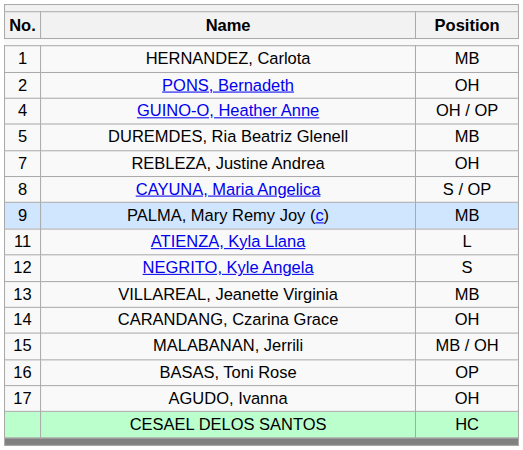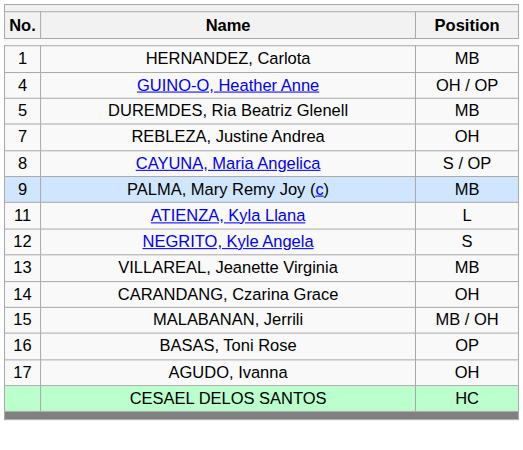 <table class='wikitable mw-collapsible mw-collapsed' style="text-align: center; width: 500px; border: none">
 <tr>
 <th style='text-align: center;' colspan=3></th>
 </tr>
 <tr>
 <th style='width: 7%;'>No.</th>
 <th>Name</th>
 <th style='width: 20%;'>Position</th>
 </tr>
 <tr>
 <td style='border: none;'></td>
 </tr>
 <tr>
 <td>1</td>
 <td>HERNANDEZ, Carlota</td>
 <td>MB</td>
-</tr>
-<tr>
-<td>2</td>
-<td><a href='#'>PONS, Bernadeth</a></td>
-<td>OH</td>
 </tr>
 <tr>
 <td>4</td>
 <td><a href='#'>GUINO-O, Heather Anne</a></td>
 <td>OH / OP</td>
 </tr>
 <tr>
 <td>5</td>
 <td>DUREMDES, Ria Beatriz Glenell</td>
 <td>MB</td>
 </tr>
 <tr>
 <td>7</td>
 <td>REBLEZA, Justine Andrea</td>
 <td>OH</td>
 </tr>
 <tr>
 <td>8</td>
 <td><a href='#'>CAYUNA, Maria Angelica</a></td>
 <td>S / OP</td>
 </tr>
 <tr style="background:#D0E6FF">
 <td>9</td>
 <td>PALMA, Mary Remy Joy (<a href='#'>c</a>)</td>
 <td>MB</td>
 </tr>
 <tr>
 <td>11</td>
 <td><a href='#'>ATIENZA, Kyla Llana</a></td>
 <td>L</td>
 </tr>
 <tr>
 <td>12</td>
 <td><a href='#'>NEGRITO, Kyle Angela</a></td>
 <td>S</td>
 </tr>
 <tr>
 <td>13</td>
 <td>VILLAREAL, Jeanette Virginia</td>
 <td>MB</td>
 </tr>
 <tr>
 <td>14</td>
 <td>CARANDANG, Czarina Grace</td>
 <td>OH</td>
 </tr>
 <tr>
 <td>15</td>
 <td>MALABANAN, Jerrili</td>
 <td>MB / OH</td>
 </tr>
 <tr>
 <td>16</td>
 <td>BASAS, Toni Rose</td>
 <td>OP</td>
 </tr>
 <tr>
 <td>17</td>
 <td>AGUDO, Ivanna</td>
 <td>OH</td>
 </tr>
 <tr style="background:#BBFFCC">
 <td></td>
 <td>CESAEL DELOS SANTOS</td>
 <td>HC</td>
 </tr>
 <tr>
 <th style='background: grey;' colspan=3></th>
 </tr>
 </table>
